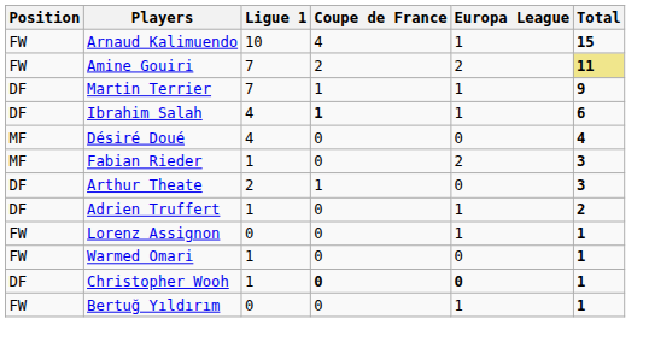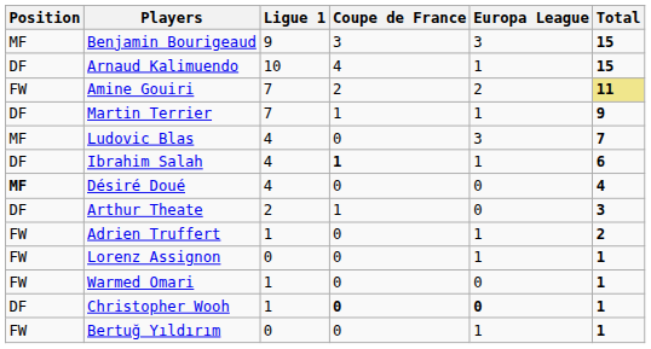 <table class="wikitable">
 <tr>
 <th>Position</th>
 <th>Players</th>
 <th>Ligue 1</th>
 <th>Coupe de France</th>
 <th>Europa League</th>
 <th>Total</th>
 </tr>
 <tr>
-<td>FW</td>
+<td>MF</td>
+<td> <a href='#'>Benjamin Bourigeaud</a></td>
+<td>9</td>
+<td>3</td>
+<td>3</td>
+<td><strong>15</strong></td>
+</tr>
+<tr>
+<td>DF</td>
 <td> <a href='#'>Arnaud Kalimuendo</a></td>
 <td>10</td>
 <td>4</td>
 <td>1</td>
 <td><strong>15</strong></td>
 </tr>
 <tr>
 <td>FW</td>
 <td> <a href='#'>Amine Gouiri</a></td>
 <td>7</td>
 <td>2</td>
 <td>2</td>
 <td style="background: khaki;"><strong>11</strong></td>
 </tr>
 <tr>
 <td>DF</td>
 <td> <a href='#'>Martin Terrier</a></td>
 <td>7</td>
 <td>1</td>
 <td>1</td>
 <td><strong>9</strong></td>
 </tr>
 <tr>
+<td>MF</td>
+<td> <a href='#'>Ludovic Blas</a></td>
+<td>4</td>
+<td>0</td>
+<td>3</td>
+<td><strong>7</strong></td>
+</tr>
+<tr>
 <td>DF</td>
 <td> <a href='#'>Ibrahim Salah</a></td>
 <td>4</td>
 <td><strong>1</strong></td>
 <td>1</td>
 <td><strong>6</strong></td>
 </tr>
 <tr>
-<td>MF</td>
+<td><strong>MF</strong></td>
 <td> <a href='#'>Désiré Doué</a></td>
 <td>4</td>
 <td>0</td>
 <td>0</td>
 <td><strong>4</strong></td>
-</tr>
-<tr>
-<td>MF</td>
-<td> <a href='#'>Fabian Rieder</a></td>
-<td>1</td>
-<td>0</td>
-<td>2</td>
-<td><strong>3</strong></td>
 </tr>
 <tr>
 <td>DF</td>
 <td> <a href='#'>Arthur Theate</a></td>
 <td>2</td>
 <td>1</td>
 <td>0</td>
 <td><strong>3</strong></td>
 </tr>
 <tr>
-<td>DF</td>
+<td>FW</td>
 <td> <a href='#'>Adrien Truffert</a></td>
 <td>1</td>
 <td>0</td>
 <td>1</td>
 <td><strong>2</strong></td>
 </tr>
 <tr>
 <td>FW</td>
 <td> <a href='#'>Lorenz Assignon</a></td>
 <td>0</td>
 <td>0</td>
 <td>1</td>
 <td><strong>1</strong></td>
 </tr>
 <tr>
 <td>FW</td>
 <td> <a href='#'>Warmed Omari</a></td>
 <td>1</td>
 <td>0</td>
 <td>0</td>
 <td><strong>1</strong></td>
 </tr>
 <tr>
 <td>DF</td>
 <td> <a href='#'>Christopher Wooh</a></td>
 <td>1</td>
 <td><strong>0</strong></td>
 <td><strong>0</strong></td>
 <td><strong>1</strong></td>
 </tr>
 <tr>
 <td>FW</td>
 <td> <a href='#'>Bertuğ Yıldırım</a></td>
 <td>0</td>
 <td>0</td>
 <td>1</td>
 <td><strong>1</strong></td>
 </tr>
 </table>
